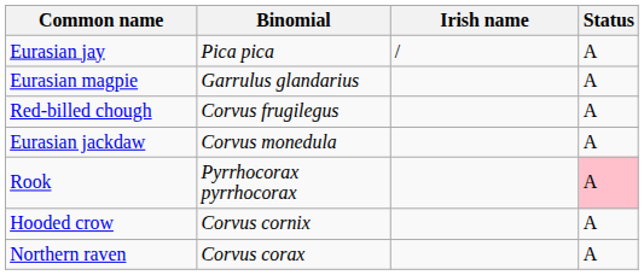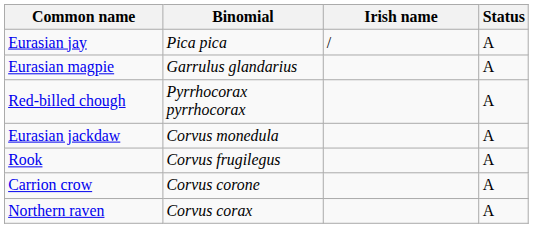 <table width=60% class="wikitable">
 <tr>
 <th width=32%>Common name</th>
 <th width=32%>Binomial</th>
 <th width=32%>Irish name</th>
 <th width=4%>Status</th>
 </tr>
 <tr>
 <td><a href='#'>Eurasian jay</a></td>
 <td><em>Pica pica</em></td>
 <td> / </td>
 <td>A</td>
 </tr>
 <tr>
 <td><a href='#'>Eurasian magpie</a></td>
 <td><em>Garrulus glandarius</em></td>
 <td></td>
 <td>A</td>
 </tr>
 <tr>
 <td><a href='#'>Red-billed chough</a></td>
-<td><em>Corvus frugilegus</em></td>
+<td><em>Pyrrhocorax pyrrhocorax</em></td>
 <td></td>
 <td>A</td>
 </tr>
 <tr>
 <td><a href='#'>Eurasian jackdaw</a></td>
 <td><em>Corvus monedula</em></td>
 <td></td>
 <td>A</td>
 </tr>
 <tr>
 <td><a href='#'>Rook</a></td>
-<td><em>Pyrrhocorax pyrrhocorax</em></td>
+<td><em>Corvus frugilegus</em></td>
 <td></td>
-<td style="background: pink;">A</td>
+<td>A</td>
 </tr>
 <tr>
-<td><a href='#'>Hooded crow</a></td>
-<td><em>Corvus cornix</em></td>
+<td><a href='#'>Carrion crow</a></td>
+<td><em>Corvus corone</em></td>
 <td></td>
 <td>A</td>
 </tr>
 <tr>
 <td><a href='#'>Northern raven</a></td>
 <td><em>Corvus corax</em></td>
 <td></td>
 <td>A</td>
 </tr>
 </table>
